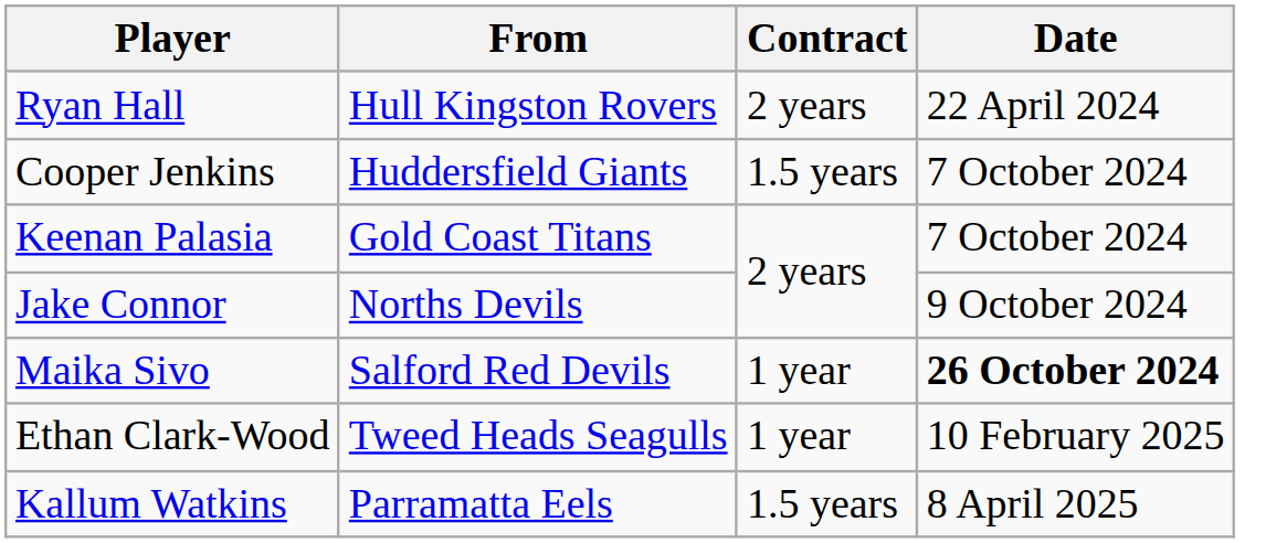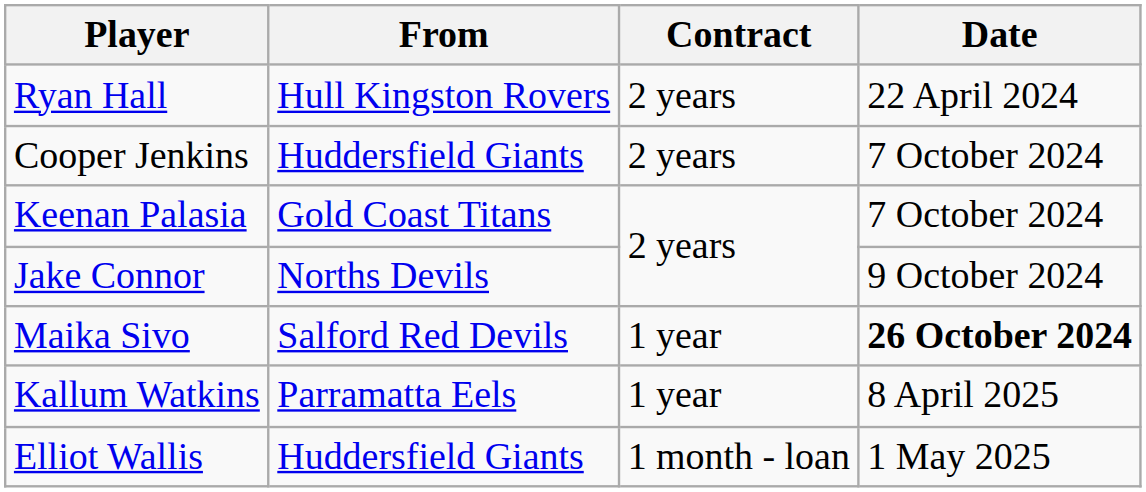 <table class="wikitable">
 <tr>
 <th>Player</th>
 <th>From</th>
 <th>Contract</th>
 <th>Date</th>
 </tr>
 <tr>
 <td> <a href='#'>Ryan Hall</a></td>
 <td> <a href='#'>Hull Kingston Rovers</a></td>
 <td>2 years</td>
 <td>22 April 2024</td>
 </tr>
 <tr>
 <td> Cooper Jenkins</td>
 <td> <a href='#'>Huddersfield Giants</a></td>
-<td>1.5 years</td>
+<td>2 years</td>
 <td>7 October 2024</td>
 </tr>
 <tr>
 <td> <a href='#'>Keenan Palasia</a></td>
 <td> <a href='#'>Gold Coast Titans</a></td>
 <td Rowspan=2>2 years</td>
 <td>7 October 2024</td>
 </tr>
 <tr>
 <td> <a href='#'>Jake Connor</a></td>
 <td> <a href='#'>Norths Devils</a></td>
 <td>9 October 2024</td>
 </tr>
 <tr>
 <td> <a href='#'>Maika Sivo</a></td>
 <td> <a href='#'>Salford Red Devils</a></td>
 <td>1 year</td>
 <td><strong>26 October 2024</strong></td>
 </tr>
 <tr>
-<td> Ethan Clark-Wood</td>
-<td> <a href='#'>Tweed Heads Seagulls</a></td>
+<td> <a href='#'>Kallum Watkins</a></td>
+<td> <a href='#'>Parramatta Eels</a></td>
 <td>1 year</td>
-<td>10 February 2025</td>
+<td>8 April 2025</td>
 </tr>
 <tr>
-<td> <a href='#'>Kallum Watkins</a></td>
-<td> <a href='#'>Parramatta Eels</a></td>
-<td>1.5 years</td>
-<td>8 April 2025</td>
+<td> <a href='#'>Elliot Wallis</a></td>
+<td> <a href='#'>Huddersfield Giants</a></td>
+<td>1 month - loan</td>
+<td>1 May 2025</td>
 </tr>
 </table>
